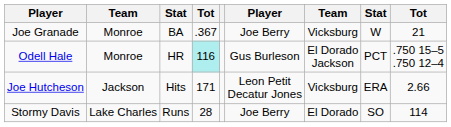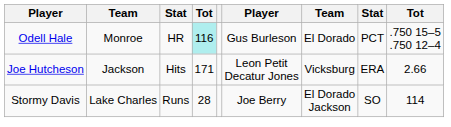 <table class="wikitable" style="text-align:center">
 <tr>
 <th>Player</th>
 <th>Team</th>
 <th>Stat</th>
 <th>Tot</th>
 <th></th>
 <th>Player</th>
 <th>Team</th>
 <th>Stat</th>
 <th>Tot</th>
 </tr>
 <tr>
-<td>Joe Granade</td>
-<td>Monroe</td>
-<td>BA</td>
-<td>.367</td>
-<td></td>
-<td>Joe Berry</td>
-<td>Vicksburg</td>
-<td>W</td>
-<td>21</td>
-</tr>
-<tr>
 <td><a href='#'>Odell Hale</a></td>
 <td>Monroe</td>
 <td>HR</td>
 <td style="background: paleturquoise;">116</td>
 <td></td>
 <td>Gus Burleson</td>
-<td>El Dorado<br>Jackson</td>
+<td>El Dorado</td>
 <td>PCT</td>
 <td>.750 15–5<br>.750 12–4</td>
 </tr>
 <tr>
 <td><a href='#'>Joe Hutcheson</a></td>
 <td>Jackson</td>
 <td>Hits</td>
 <td>171</td>
 <td></td>
 <td>Leon Petit <br> Decatur Jones</td>
 <td>Vicksburg</td>
 <td>ERA</td>
 <td>2.66</td>
 </tr>
 <tr>
 <td>Stormy Davis</td>
 <td>Lake Charles</td>
 <td>Runs</td>
 <td>28</td>
 <td></td>
 <td>Joe Berry</td>
-<td>El Dorado</td>
+<td>El Dorado<br>Jackson</td>
 <td>SO</td>
 <td>114</td>
 </tr>
 </table>
